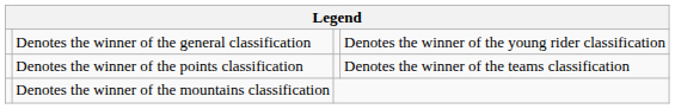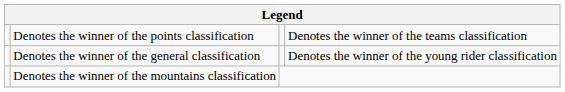 <table class="wikitable">
 <tr>
 <th colspan="4">Legend</th>
+</tr>
+<tr>
+<td></td>
+<td>Denotes the winner of the points classification</td>
+<td></td>
+<td>Denotes the winner of the teams classification</td>
 </tr>
 <tr>
 <td></td>
 <td>Denotes the winner of the general classification</td>
 <td></td>
 <td>Denotes the winner of the young rider classification</td>
 </tr>
 <tr>
 <td></td>
-<td>Denotes the winner of the points classification</td>
-<td></td>
-<td>Denotes the winner of the teams classification</td>
-</tr>
-<tr>
-<td></td>
 <td>Denotes the winner of the mountains classification</td>
 </tr>
 </table>
